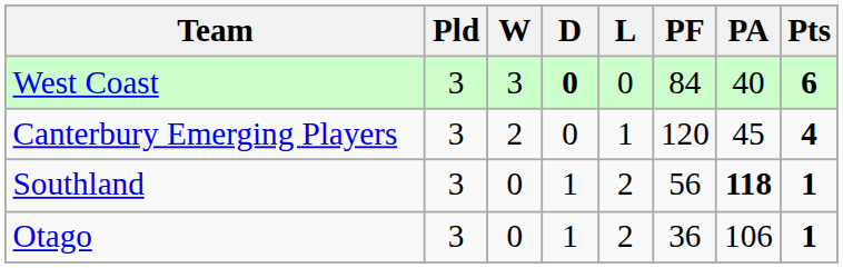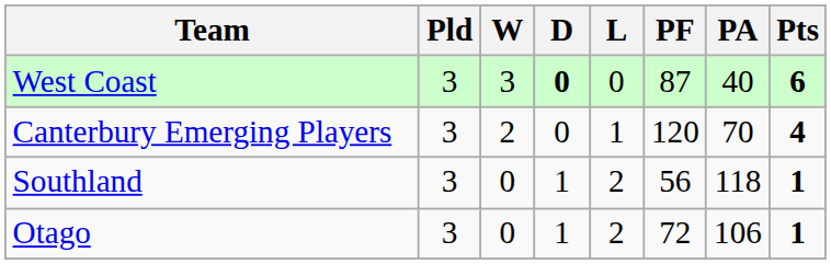 <table class="wikitable" style="text-align:center;">
 <tr>
 <th width=200>Team</th>
 <th width=20 abbr="Played">Pld</th>
 <th width=20 abbr="Won">W</th>
 <th width=20 abbr="Drawn">D</th>
 <th width=20 abbr="Lost">L</th>
 <th width=20 abbr="Points for">PF</th>
 <th width=20 abbr="Points against">PA</th>
 <th width=20 abbr="Points">Pts</th>
 </tr>
 <tr style="background: #ccffcc;">
 <td style="text-align:left;"><a href='#'>West Coast</a></td>
 <td>3</td>
 <td>3</td>
 <td><strong>0</strong></td>
 <td>0</td>
-<td>84</td>
+<td>87</td>
 <td>40</td>
 <td><strong>6</strong></td>
 </tr>
 <tr>
 <td style="text-align:left;"><a href='#'>Canterbury Emerging Players</a></td>
 <td>3</td>
 <td>2</td>
 <td>0</td>
 <td>1</td>
 <td>120</td>
-<td>45</td>
+<td>70</td>
 <td><strong>4</strong></td>
 </tr>
 <tr>
 <td style="text-align:left;"><a href='#'>Southland</a></td>
 <td>3</td>
 <td>0</td>
 <td>1</td>
 <td>2</td>
 <td>56</td>
-<td><strong>118</strong></td>
+<td>118</td>
 <td><strong>1</strong></td>
 </tr>
 <tr>
 <td style="text-align:left;"><a href='#'>Otago</a></td>
 <td>3</td>
 <td>0</td>
 <td>1</td>
 <td>2</td>
-<td>36</td>
+<td>72</td>
 <td>106</td>
 <td><strong>1</strong></td>
 </tr>
 </table>
